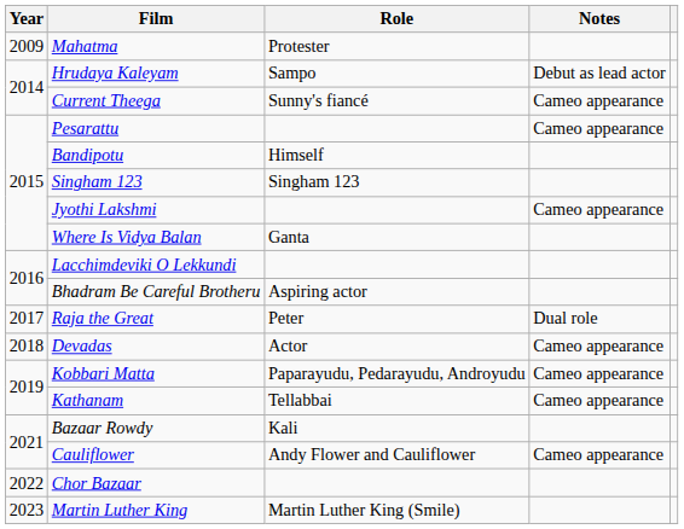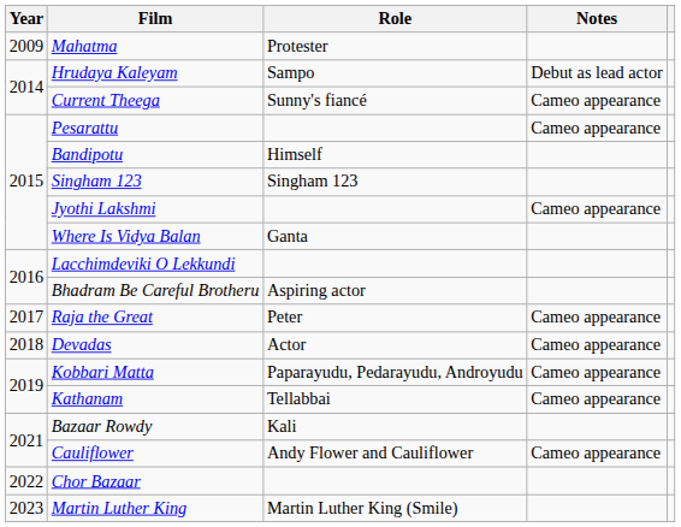 <table class="wikitable sortable">
 <tr>
 <th>Year</th>
 <th>Film</th>
 <th>Role</th>
 <th scope="col" class="unsortable">Notes</th>
 <th scope="col" class="unsortable"></th>
 </tr>
 <tr>
 <td>2009</td>
 <td><em><a href='#'>Mahatma</a></em></td>
 <td>Protester</td>
 <td></td>
 <td></td>
 </tr>
 <tr>
 <td rowspan="2">2014</td>
 <td><em><a href='#'>Hrudaya Kaleyam</a></em></td>
 <td>Sampo</td>
 <td>Debut as lead actor</td>
 <td></td>
 </tr>
 <tr>
 <td><em><a href='#'>Current Theega</a></em></td>
 <td>Sunny's fiancé</td>
 <td>Cameo appearance</td>
 <td></td>
 </tr>
 <tr>
 <td rowspan="5">2015</td>
 <td><em><a href='#'>Pesarattu</a></em></td>
 <td></td>
 <td>Cameo appearance</td>
 <td></td>
 </tr>
 <tr>
 <td><em><a href='#'>Bandipotu</a></em></td>
 <td>Himself</td>
 <td></td>
 <td></td>
 </tr>
 <tr>
 <td><em><a href='#'>Singham 123</a></em></td>
 <td>Singham 123</td>
 <td></td>
 <td></td>
 </tr>
 <tr>
 <td><em><a href='#'>Jyothi Lakshmi</a></em></td>
 <td></td>
 <td>Cameo appearance</td>
 <td></td>
 </tr>
 <tr>
 <td><em><a href='#'>Where Is Vidya Balan</a></em></td>
 <td>Ganta</td>
 <td></td>
 <td></td>
 </tr>
 <tr>
 <td rowspan="2">2016</td>
 <td><em><a href='#'>Lacchimdeviki O Lekkundi</a></em></td>
 <td></td>
 <td></td>
 <td></td>
 </tr>
 <tr>
 <td><em>Bhadram Be Careful Brotheru</em></td>
 <td>Aspiring actor</td>
 <td></td>
 <td></td>
 </tr>
 <tr>
 <td>2017</td>
 <td><em><a href='#'>Raja the Great</a></em></td>
 <td>Peter</td>
-<td>Dual role</td>
+<td>Cameo appearance</td>
 <td></td>
 </tr>
 <tr>
 <td>2018</td>
 <td><em><a href='#'>Devadas</a></em></td>
 <td>Actor</td>
 <td>Cameo appearance</td>
 <td></td>
 </tr>
 <tr>
 <td rowspan="2">2019</td>
 <td><em><a href='#'>Kobbari Matta</a></em></td>
 <td>Paparayudu, Pedarayudu, Androyudu</td>
 <td>Cameo appearance</td>
 <td></td>
 </tr>
 <tr>
 <td><em><a href='#'>Kathanam</a></em></td>
 <td>Tellabbai</td>
 <td>Cameo appearance</td>
 <td></td>
 </tr>
 <tr>
 <td rowspan="2">2021</td>
 <td><em>Bazaar Rowdy</em></td>
 <td>Kali</td>
 <td></td>
 <td></td>
 </tr>
 <tr>
 <td><em><a href='#'>Cauliflower</a></em></td>
 <td>Andy Flower and Cauliflower</td>
 <td>Cameo appearance</td>
 <td></td>
 </tr>
 <tr>
 <td>2022</td>
 <td><a href='#'><em>Chor Bazaar</em></a></td>
 <td></td>
 <td></td>
 <td></td>
 </tr>
 <tr>
 <td>2023</td>
 <td><em><a href='#'>Martin Luther King</a></em></td>
 <td>Martin Luther King (Smile)</td>
 <td></td>
 <td></td>
 </tr>
 </table>
